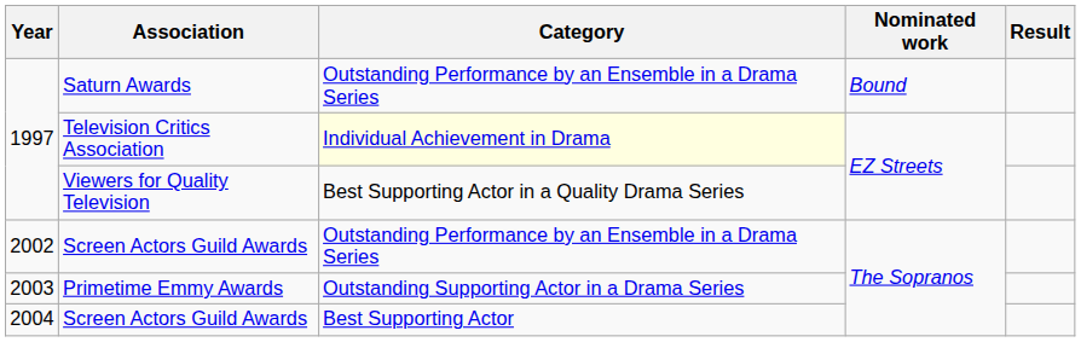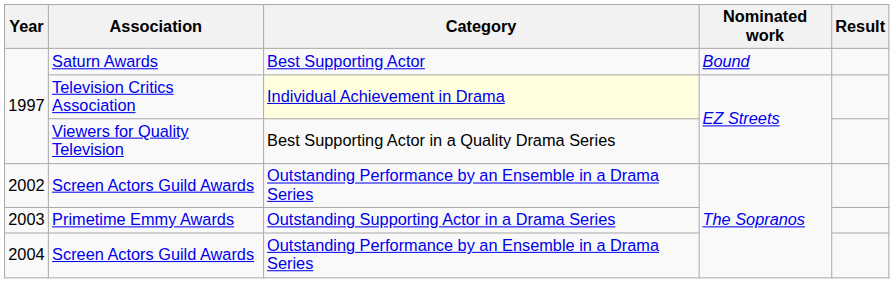 <table class="wikitable sortable">
 <tr>
 <th>Year</th>
 <th>Association</th>
 <th>Category</th>
 <th>Nominated work</th>
 <th>Result</th>
 </tr>
 <tr>
 <td rowspan="3">1997</td>
 <td><a href='#'>Saturn Awards</a></td>
-<td><a href='#'>Outstanding Performance by an Ensemble in a Drama Series</a></td>
+<td><a href='#'>Best Supporting Actor</a></td>
 <td><em><a href='#'>Bound</a></em></td>
 <td></td>
 </tr>
 <tr>
 <td><a href='#'>Television Critics Association</a></td>
 <td style="background: lightyellow;"><a href='#'>Individual Achievement in Drama</a></td>
 <td rowspan="2"><em><a href='#'>EZ Streets</a></em></td>
 <td></td>
 </tr>
 <tr>
 <td><a href='#'>Viewers for Quality Television</a></td>
 <td>Best Supporting Actor in a Quality Drama Series</td>
 <td></td>
 </tr>
 <tr>
 <td>2002</td>
 <td><a href='#'>Screen Actors Guild Awards</a></td>
 <td><a href='#'>Outstanding Performance by an Ensemble in a Drama Series</a></td>
 <td rowspan="3"><em><a href='#'>The Sopranos</a></em></td>
 <td></td>
 </tr>
 <tr>
 <td>2003</td>
 <td><a href='#'>Primetime Emmy Awards</a></td>
 <td><a href='#'>Outstanding Supporting Actor in a Drama Series</a></td>
 <td></td>
 </tr>
 <tr>
 <td>2004</td>
 <td><a href='#'>Screen Actors Guild Awards</a></td>
-<td><a href='#'>Best Supporting Actor</a></td>
+<td><a href='#'>Outstanding Performance by an Ensemble in a Drama Series</a></td>
 <td></td>
 </tr>
 </table>
